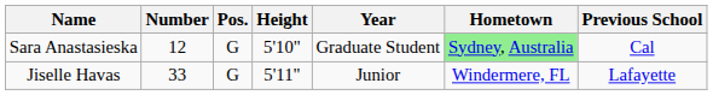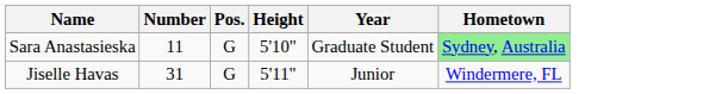 <table class="wikitable sortable" border="1" style="text-align: center;">
 <tr>
 <th>Name</th>
 <th>Number</th>
 <th>Pos.</th>
 <th>Height</th>
 <th>Year</th>
 <th>Hometown</th>
-<th class="unsortable">Previous School</th>
 </tr>
 <tr>
 <td>Sara Anastasieska</td>
-<td>12</td>
+<td>11</td>
 <td>G</td>
 <td>5'10"</td>
 <td>Graduate Student</td>
 <td style="background: lightgreen;"><a href='#'>Sydney</a>, <a href='#'>Australia</a></td>
-<td><a href='#'>Cal</a></td>
 </tr>
 <tr>
 <td>Jiselle Havas</td>
-<td>33</td>
+<td>31</td>
 <td>G</td>
 <td>5'11"</td>
 <td>Junior</td>
 <td><a href='#'>Windermere, FL</a></td>
-<td><a href='#'>Lafayette</a></td>
 </tr>
 </table>
